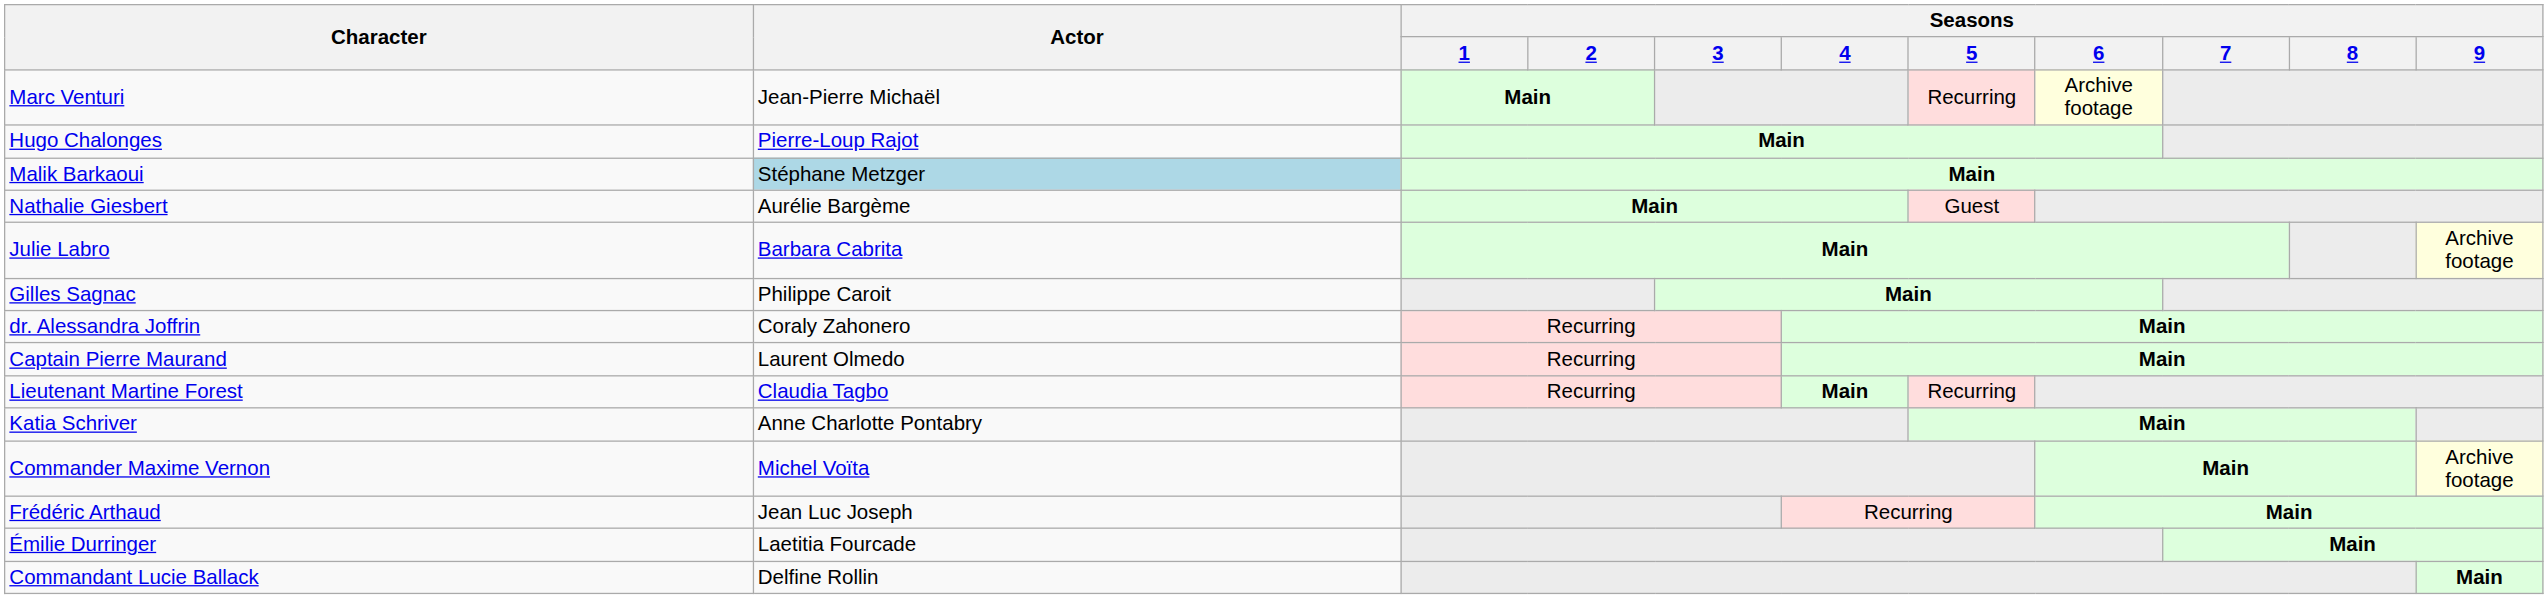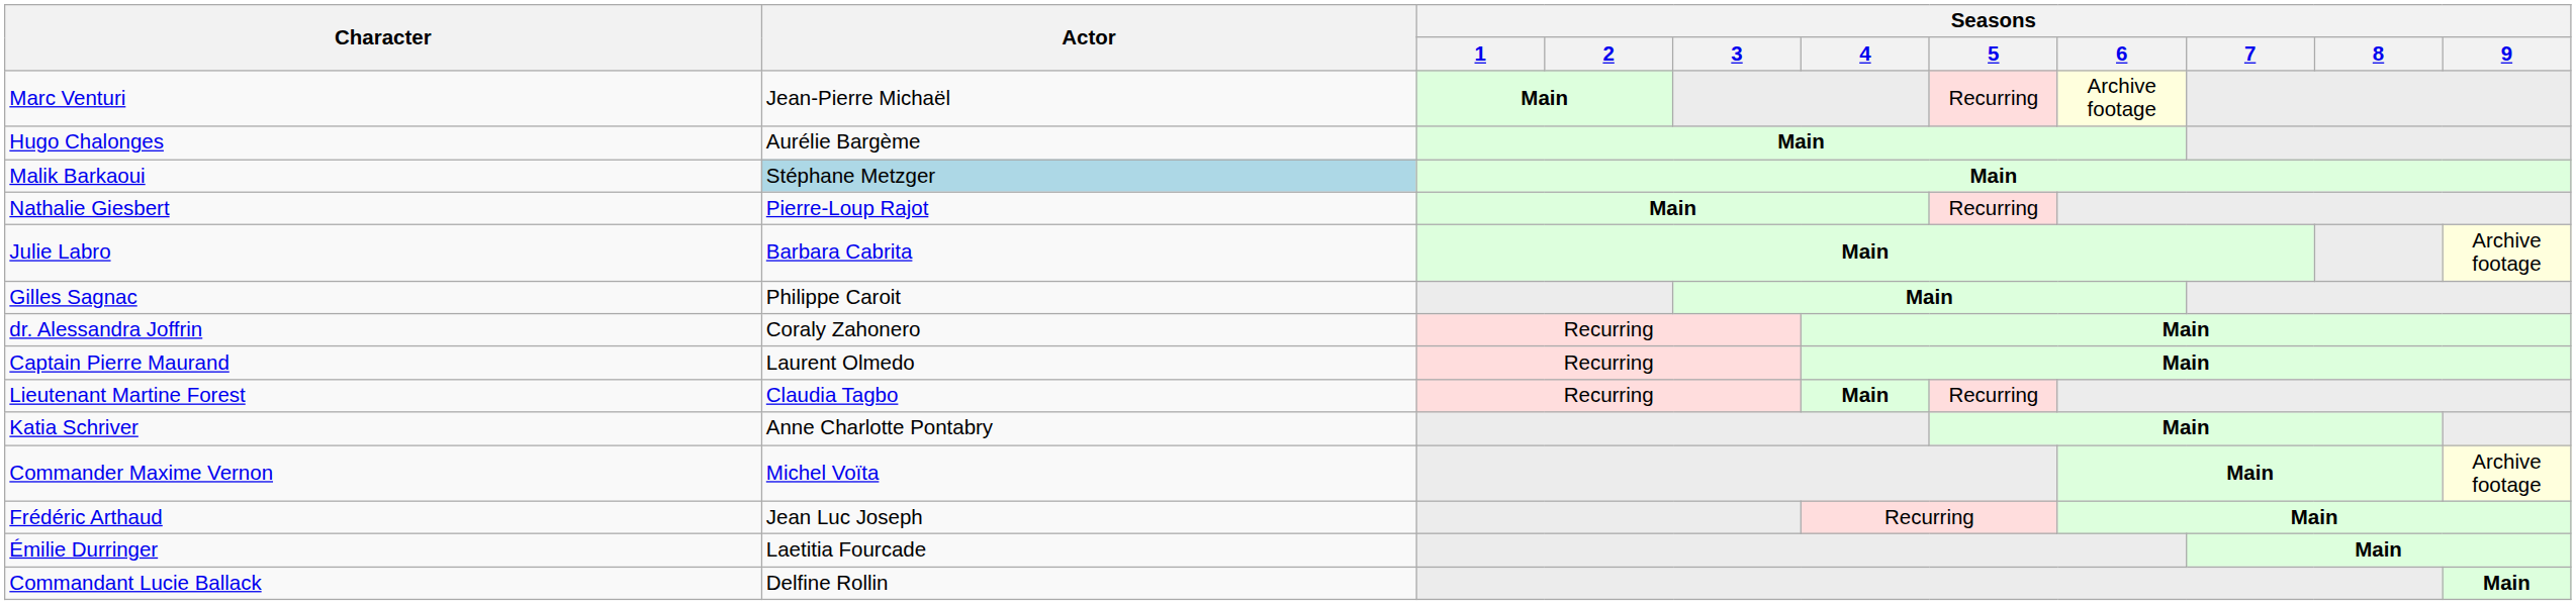 <table class="wikitable" style="width:100%;">
 <tr>
 <th rowspan="2">Character</th>
 <th rowspan="2">Actor</th>
 <th colspan="9">Seasons</th>
 </tr>
 <tr>
 <th ! style="width:5%;"><a href='#'>1</a></th>
 <th ! style="width:5%;"><a href='#'>2</a></th>
 <th ! style="width:5%;"><a href='#'>3</a></th>
 <th ! style="width:5%;"><a href='#'>4</a></th>
 <th ! style="width:5%;"><a href='#'>5</a></th>
 <th ! style="width:5%;"><a href='#'>6</a></th>
 <th ! style="width:5%;"><a href='#'>7</a></th>
 <th ! style="width:5%;"><a href='#'>8</a></th>
 <th ! style="width:5%;"><a href='#'>9</a></th>
 </tr>
 <tr>
 <td><a href='#'>Marc Venturi</a></td>
 <td>Jean-Pierre Michaël</td>
 <td colspan="2" style="background:#dfd; text-align:center;"><strong>Main</strong></td>
 <td colspan="2" style="background:#ececec; color:gray; vertical-align:middle; text-align:center;" class="table-na"></td>
 <td style="background:#fdd; text-align:center;">Recurring</td>
 <td style="background:#ffd; text-align:center;">Archive footage</td>
 <td colspan="3" style="background:#ececec; color:gray; vertical-align:middle; text-align:center;" class="table-na"></td>
 </tr>
 <tr>
 <td><a href='#'>Hugo Chalonges</a></td>
-<td><a href='#'>Pierre-Loup Rajot</a></td>
+<td>Aurélie Bargème</td>
 <td colspan="6" style="background:#dfd; text-align:center;"><strong>Main</strong></td>
 <td colspan="3" style="background:#ececec; color:gray; vertical-align:middle; text-align:center;" class="table-na"></td>
 </tr>
 <tr>
 <td><a href='#'>Malik Barkaoui</a></td>
 <td style="background: lightblue;">Stéphane Metzger</td>
 <td colspan="9" style="background:#dfd; text-align:center;"><strong>Main</strong></td>
 </tr>
 <tr>
 <td><a href='#'>Nathalie Giesbert</a></td>
-<td>Aurélie Bargème</td>
+<td><a href='#'>Pierre-Loup Rajot</a></td>
 <td colspan="4" style="background:#dfd; text-align:center;"><strong>Main</strong></td>
-<td style="background:#fdd; text-align:center;">Guest</td>
+<td style="background:#fdd; text-align:center;">Recurring</td>
 <td colspan="4" style="background:#ececec; color:gray; vertical-align:middle; text-align:center;" class="table-na"></td>
 </tr>
 <tr>
 <td><a href='#'>Julie Labro</a></td>
 <td><a href='#'>Barbara Cabrita</a></td>
 <td colspan="7" style="background:#dfd; text-align:center;"><strong>Main</strong></td>
 <td style="background:#ececec; color:gray; vertical-align:middle; text-align:center;" class="table-na"></td>
 <td style="background:#ffd; text-align:center;">Archive footage</td>
 </tr>
 <tr>
 <td><a href='#'>Gilles Sagnac</a></td>
 <td>Philippe Caroit</td>
 <td colspan="2" style="background:#ececec; color:gray; vertical-align:middle; text-align:center;" class="table-na"></td>
 <td colspan="4" style="background:#dfd; text-align:center;"><strong>Main</strong></td>
 <td colspan="3" style="background:#ececec; color:gray; vertical-align:middle; text-align:center;" class="table-na"></td>
 </tr>
 <tr>
 <td><a href='#'>dr. Alessandra Joffrin</a></td>
 <td>Coraly Zahonero</td>
 <td colspan="3" style="background:#fdd; text-align:center;">Recurring</td>
 <td colspan="6" style="background:#dfd; text-align:center;"><strong>Main</strong></td>
 </tr>
 <tr>
 <td><a href='#'>Captain Pierre Maurand</a></td>
 <td>Laurent Olmedo</td>
 <td colspan="3" style="background:#fdd; text-align:center;">Recurring</td>
 <td colspan="6" style="background:#dfd; text-align:center;"><strong>Main</strong></td>
 </tr>
 <tr>
 <td><a href='#'>Lieutenant Martine Forest</a></td>
 <td><a href='#'>Claudia Tagbo</a></td>
 <td colspan="3" style="background:#fdd; text-align:center;">Recurring</td>
 <td style="background:#dfd; text-align:center;"><strong>Main</strong></td>
 <td style="background:#fdd; text-align:center;">Recurring</td>
 <td colspan="4" style="background:#ececec; color:gray; vertical-align:middle; text-align:center;" class="table-na"></td>
 </tr>
 <tr>
 <td><a href='#'>Katia Schriver</a></td>
 <td>Anne Charlotte Pontabry</td>
 <td colspan="4" style="background:#ececec; color:gray; vertical-align:middle; text-align:center;" class="table-na"></td>
 <td colspan="4" style="background:#dfd; text-align:center;"><strong>Main</strong></td>
 <td style="background:#ececec; color:gray; vertical-align:middle; text-align:center;" class="table-na"></td>
 </tr>
 <tr>
 <td><a href='#'>Commander Maxime Vernon</a></td>
 <td><a href='#'>Michel Voïta</a></td>
 <td colspan="5" style="background:#ececec; color:gray; vertical-align:middle; text-align:center;" class="table-na"></td>
 <td colspan="3" style="background:#dfd; text-align:center;"><strong>Main</strong></td>
 <td style="background:#ffd; text-align:center;">Archive footage</td>
 </tr>
 <tr>
 <td><a href='#'>Frédéric Arthaud</a></td>
 <td>Jean Luc Joseph</td>
 <td colspan="3" style="background:#ececec; color:gray; vertical-align:middle; text-align:center;" class="table-na"></td>
 <td colspan="2"  style="background:#fdd; text-align:center;">Recurring</td>
 <td colspan="4" style="background:#dfd; text-align:center;"><strong>Main</strong></td>
 </tr>
 <tr>
 <td><a href='#'>Émilie Durringer</a></td>
 <td>Laetitia Fourcade</td>
 <td colspan="6" style="background:#ececec; color:gray; vertical-align:middle; text-align:center;" class="table-na"></td>
 <td colspan="3" style="background:#dfd; text-align:center;"><strong>Main</strong></td>
 </tr>
 <tr>
 <td><a href='#'>Commandant Lucie Ballack</a></td>
 <td>Delfine Rollin</td>
 <td colspan="8" style="background:#ececec; color:gray; vertical-align:middle; text-align:center;" class="table-na"></td>
 <td style="background:#dfd; text-align:center;"><strong>Main</strong></td>
 </tr>
 </table>
